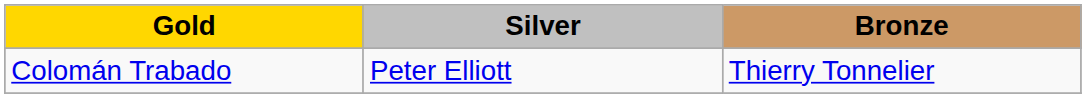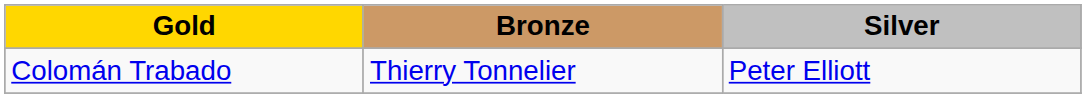 <table class="wikitable" style="text-align:left">
 <tr align="center">
 <td width=200 bgcolor=gold><strong>Gold</strong></td>
+<td width=200 bgcolor=CC9966><strong>Bronze</strong></td>
 <td width=200 bgcolor=silver><strong>Silver</strong></td>
-<td width=200 bgcolor=CC9966><strong>Bronze</strong></td>
 </tr>
 <tr>
 <td><a href='#'>Colomán Trabado</a><br><em></em></td>
+<td><a href='#'>Thierry Tonnelier</a><br><em></em></td>
 <td><a href='#'>Peter Elliott</a><br><em></em></td>
-<td><a href='#'>Thierry Tonnelier</a><br><em></em></td>
 </tr>
 </table>
